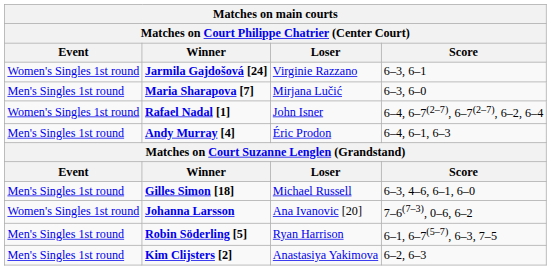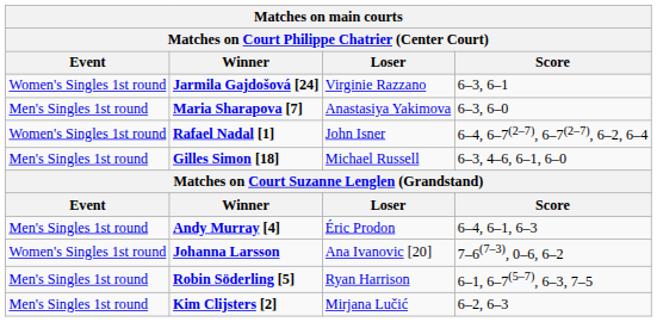 <table class="wikitable collapsible uncollapsed" style=margin:auto>
 <tr>
 <th colspan=4 style=white-space:nowrap>Matches on main courts</th>
 </tr>
 <tr>
 <th colspan=4><strong>Matches on <a href='#'>Court Philippe Chatrier</a> (Center Court)</strong></th>
 </tr>
 <tr>
 <th>Event</th>
 <th>Winner</th>
 <th>Loser</th>
 <th>Score</th>
 </tr>
 <tr>
 <td><a href='#'>Women's Singles 1st round</a></td>
 <td> <strong><a href='#'>Jarmila Gajdošová</a> [24]</strong></td>
 <td> <a href='#'>Virginie Razzano</a></td>
 <td>6–3, 6–1</td>
 </tr>
 <tr>
 <td><a href='#'>Men's Singles 1st round</a></td>
 <td> <strong><a href='#'>Maria Sharapova</a> [7]</strong></td>
-<td> <a href='#'>Mirjana Lučić</a></td>
+<td> <a href='#'>Anastasiya Yakimova</a></td>
 <td>6–3, 6–0</td>
 </tr>
 <tr>
 <td><a href='#'>Women's Singles 1st round</a></td>
 <td> <strong><a href='#'>Rafael Nadal</a> [1] </strong></td>
 <td> <a href='#'>John Isner</a></td>
 <td>6–4, 6–7<sup>(2–7)</sup>, 6–7<sup>(2–7)</sup>, 6–2, 6–4</td>
 </tr>
 <tr>
 <td><a href='#'>Men's Singles 1st round</a></td>
-<td> <strong><a href='#'>Andy Murray</a> [4]</strong></td>
-<td> <a href='#'>Éric Prodon</a></td>
-<td>6–4, 6–1, 6–3</td>
+<td> <strong><a href='#'>Gilles Simon</a> [18]</strong></td>
+<td> <a href='#'>Michael Russell</a></td>
+<td>6–3, 4–6, 6–1, 6–0</td>
 </tr>
 <tr>
 <th colspan=4><strong>Matches on <a href='#'>Court Suzanne Lenglen</a> (Grandstand)</strong></th>
 </tr>
 <tr>
 <th>Event</th>
 <th>Winner</th>
 <th>Loser</th>
 <th>Score</th>
 </tr>
 <tr>
 <td><a href='#'>Men's Singles 1st round</a></td>
-<td> <strong><a href='#'>Gilles Simon</a> [18]</strong></td>
-<td> <a href='#'>Michael Russell</a></td>
-<td>6–3, 4–6, 6–1, 6–0</td>
+<td> <strong><a href='#'>Andy Murray</a> [4]</strong></td>
+<td> <a href='#'>Éric Prodon</a></td>
+<td>6–4, 6–1, 6–3</td>
 </tr>
 <tr>
 <td><a href='#'>Women's Singles 1st round</a></td>
 <td> <strong><a href='#'>Johanna Larsson</a> </strong></td>
 <td> <a href='#'>Ana Ivanovic</a> [20]</td>
 <td>7–6<sup>(7–3)</sup>, 0–6, 6–2</td>
 </tr>
 <tr>
 <td><a href='#'>Men's Singles 1st round</a></td>
 <td> <strong><a href='#'>Robin Söderling</a> [5]</strong></td>
 <td> <a href='#'>Ryan Harrison</a></td>
 <td>6–1, 6–7<sup>(5–7)</sup>, 6–3, 7–5</td>
 </tr>
 <tr>
 <td><a href='#'>Men's Singles 1st round</a></td>
 <td> <strong><a href='#'>Kim Clijsters</a> [2]</strong></td>
-<td> <a href='#'>Anastasiya Yakimova</a></td>
+<td> <a href='#'>Mirjana Lučić</a></td>
 <td>6–2, 6–3</td>
 </tr>
 </table>
